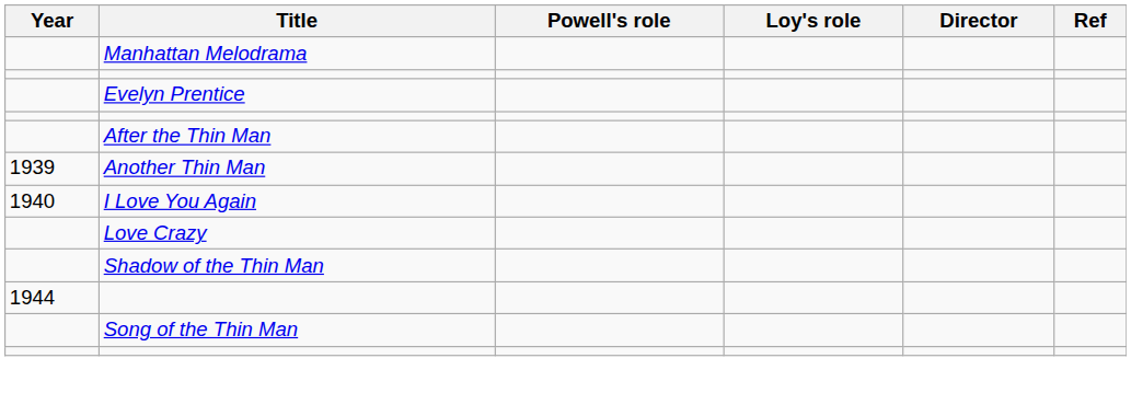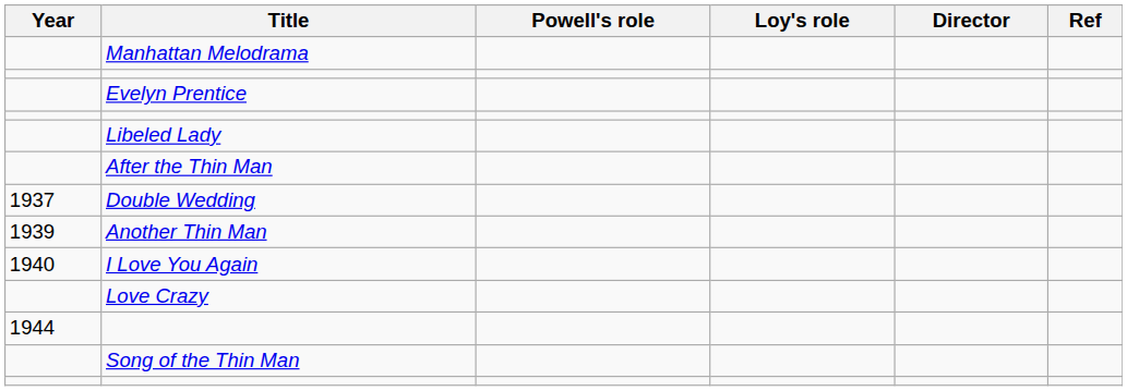 <table class="wikitable sortable plainrowheaders sticky-header" width="100%">
 <tr>
 <th>Year</th>
 <th>Title</th>
 <th>Powell's role</th>
 <th>Loy's role</th>
 <th>Director</th>
 <th class="unsortable">Ref</th>
 </tr>
 <tr>
 <td></td>
 <td><em><a href='#'>Manhattan Melodrama</a></em></td>
 <td></td>
 <td></td>
 <td></td>
 <td></td>
 </tr>
 <tr>
 <td></td>
 <td><em></em></td>
 <td></td>
 <td></td>
 <td></td>
 <td></td>
 </tr>
 <tr>
 <td></td>
 <td><em><a href='#'>Evelyn Prentice</a></em></td>
 <td></td>
 <td></td>
 <td></td>
 <td></td>
 </tr>
 <tr>
 <td></td>
 <td><em></em></td>
 <td></td>
 <td></td>
 <td></td>
 <td></td>
 </tr>
 <tr>
 <td></td>
+<td><em><a href='#'>Libeled Lady</a></em></td>
+<td></td>
+<td></td>
+<td></td>
+<td></td>
+</tr>
+<tr>
+<td></td>
 <td><em><a href='#'>After the Thin Man</a></em></td>
+<td></td>
+<td></td>
+<td></td>
+<td></td>
+</tr>
+<tr>
+<td>1937</td>
+<td><em><a href='#'>Double Wedding</a></em></td>
 <td></td>
 <td></td>
 <td></td>
 <td></td>
 </tr>
 <tr>
 <td>1939</td>
 <td><em><a href='#'>Another Thin Man</a></em></td>
 <td></td>
 <td></td>
 <td></td>
 <td></td>
 </tr>
 <tr>
 <td>1940</td>
 <td><em><a href='#'>I Love You Again</a></em></td>
 <td></td>
 <td></td>
 <td></td>
 <td></td>
 </tr>
 <tr>
 <td></td>
 <td><em><a href='#'>Love Crazy</a></em></td>
 <td></td>
 <td></td>
 <td></td>
 <td></td>
 </tr>
 <tr>
-<td></td>
-<td><em><a href='#'>Shadow of the Thin Man</a></em></td>
-<td></td>
-<td></td>
-<td></td>
-<td></td>
-</tr>
-<tr>
 <td>1944</td>
 <td><em></em></td>
 <td></td>
 <td></td>
 <td></td>
 <td></td>
 </tr>
 <tr>
 <td></td>
 <td><em><a href='#'>Song of the Thin Man</a></em></td>
 <td></td>
 <td></td>
 <td></td>
 <td></td>
 </tr>
 <tr>
 <td></td>
 <td><em></em></td>
 <td></td>
 <td></td>
 <td></td>
 <td></td>
 </tr>
 </table>
